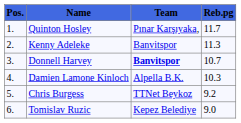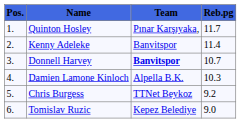 <table bgcolor="#f7f8ff" cellpadding="3" cellspacing="0" border="1" style="font-size: 95%; border: gray solid 1px; border-collapse: collapse;">
 <tr bgcolor="#4169e1">
 <td align=center><strong>Pos.</strong></td>
 <td align=center><strong>Name</strong></td>
 <td align=center><strong>Team</strong></td>
 <td align=center><strong>Reb.pg</strong></td>
 </tr>
 <tr>
 <td>1.</td>
 <td> <a href='#'>Quinton Hosley</a></td>
 <td><a href='#'>Pınar Karşıyaka</a>,</td>
 <td>11.7</td>
 </tr>
 <tr>
 <td>2.</td>
 <td> <a href='#'>Kenny Adeleke</a></td>
 <td><a href='#'>Banvitspor</a></td>
-<td>11.3</td>
+<td>11.4</td>
 </tr>
 <tr>
 <td>3.</td>
 <td> <a href='#'>Donnell Harvey</a></td>
 <td><strong><a href='#'>Banvitspor</a></strong></td>
 <td>10.7</td>
 </tr>
 <tr>
 <td>4.</td>
 <td> <a href='#'>Damien Lamone Kinloch</a></td>
 <td><a href='#'>Alpella B.K.</a></td>
 <td>10.3</td>
 </tr>
 <tr>
 <td>5.</td>
 <td> <a href='#'>Chris Burgess</a></td>
 <td><a href='#'>TTNet Beykoz</a></td>
 <td>9.2</td>
 </tr>
 <tr>
 <td>6.</td>
 <td> <a href='#'>Tomislav Ruzic</a></td>
 <td><a href='#'>Kepez Belediye</a></td>
 <td>9.0</td>
 </tr>
 </table>
